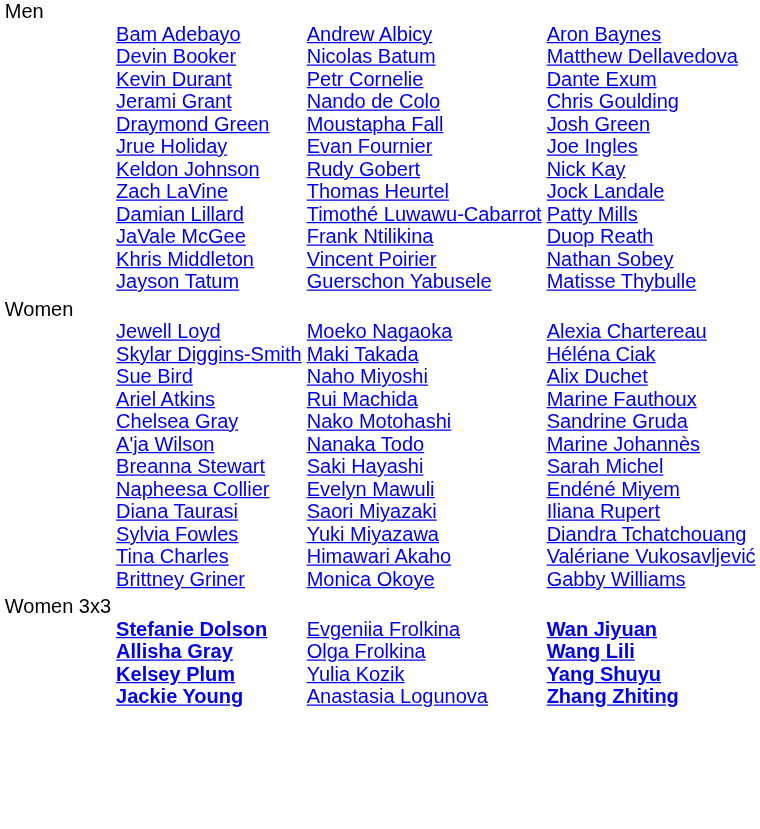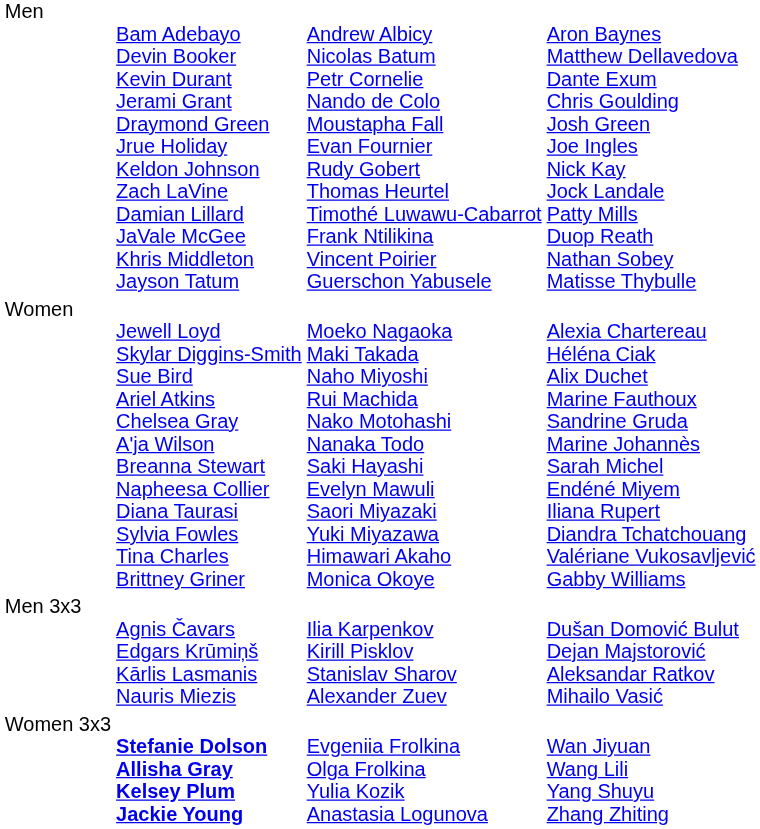 <table>
 <tr valign="top">
 <td>Men<br></td>
 <td><br><a href='#'>Bam Adebayo</a><br><a href='#'>Devin Booker</a><br><a href='#'>Kevin Durant</a><br><a href='#'>Jerami Grant</a><br><a href='#'>Draymond Green</a><br><a href='#'>Jrue Holiday</a><br><a href='#'>Keldon Johnson</a><br><a href='#'>Zach LaVine</a><br><a href='#'>Damian Lillard</a><br><a href='#'>JaVale McGee</a><br><a href='#'>Khris Middleton</a><br><a href='#'>Jayson Tatum</a></td>
 <td><br><a href='#'>Andrew Albicy</a><br><a href='#'>Nicolas Batum</a><br><a href='#'>Petr Cornelie</a><br><a href='#'>Nando de Colo</a><br><a href='#'>Moustapha Fall</a><br><a href='#'>Evan Fournier</a><br><a href='#'>Rudy Gobert</a><br><a href='#'>Thomas Heurtel</a><br><a href='#'>Timothé Luwawu-Cabarrot</a><br><a href='#'>Frank Ntilikina</a><br><a href='#'>Vincent Poirier</a><br><a href='#'>Guerschon Yabusele</a></td>
 <td><br><a href='#'>Aron Baynes</a><br><a href='#'>Matthew Dellavedova</a><br><a href='#'>Dante Exum</a><br><a href='#'>Chris Goulding</a><br><a href='#'>Josh Green</a><br><a href='#'>Joe Ingles</a><br><a href='#'>Nick Kay</a><br><a href='#'>Jock Landale</a><br><a href='#'>Patty Mills</a><br><a href='#'>Duop Reath</a><br><a href='#'>Nathan Sobey</a><br><a href='#'>Matisse Thybulle</a></td>
 </tr>
 <tr valign="top">
 <td>Women<br></td>
 <td><br><a href='#'>Jewell Loyd</a><br><a href='#'>Skylar Diggins-Smith</a><br><a href='#'>Sue Bird</a><br><a href='#'>Ariel Atkins</a><br><a href='#'>Chelsea Gray</a><br><a href='#'>A'ja Wilson</a><br><a href='#'>Breanna Stewart</a><br><a href='#'>Napheesa Collier</a><br><a href='#'>Diana Taurasi</a><br><a href='#'>Sylvia Fowles</a><br><a href='#'>Tina Charles</a><br><a href='#'>Brittney Griner</a></td>
 <td><br><a href='#'>Moeko Nagaoka</a><br><a href='#'>Maki Takada</a><br><a href='#'>Naho Miyoshi</a><br><a href='#'>Rui Machida</a><br><a href='#'>Nako Motohashi</a><br><a href='#'>Nanaka Todo</a><br><a href='#'>Saki Hayashi</a><br><a href='#'>Evelyn Mawuli</a><br><a href='#'>Saori Miyazaki</a><br><a href='#'>Yuki Miyazawa</a><br><a href='#'>Himawari Akaho</a><br><a href='#'>Monica Okoye</a></td>
 <td><br><a href='#'>Alexia Chartereau</a><br><a href='#'>Héléna Ciak</a><br><a href='#'>Alix Duchet</a><br><a href='#'>Marine Fauthoux</a><br><a href='#'>Sandrine Gruda</a><br><a href='#'>Marine Johannès</a><br><a href='#'>Sarah Michel</a><br><a href='#'>Endéné Miyem</a><br><a href='#'>Iliana Rupert</a><br><a href='#'>Diandra Tchatchouang</a><br><a href='#'>Valériane Vukosavljević</a><br><a href='#'>Gabby Williams</a></td>
 </tr>
 <tr valign="top">
+<td>Men 3x3<br></td>
+<td><br><a href='#'>Agnis Čavars</a><br><a href='#'>Edgars Krūmiņš</a><br><a href='#'>Kārlis Lasmanis</a><br><a href='#'>Nauris Miezis</a></td>
+<td><br><a href='#'>Ilia Karpenkov</a><br><a href='#'>Kirill Pisklov</a><br><a href='#'>Stanislav Sharov</a><br><a href='#'>Alexander Zuev</a></td>
+<td><br><a href='#'>Dušan Domović Bulut</a><br><a href='#'>Dejan Majstorović</a><br><a href='#'>Aleksandar Ratkov</a><br><a href='#'>Mihailo Vasić</a></td>
+</tr>
+<tr valign="top">
 <td>Women 3x3<br></td>
 <td><strong><br><a href='#'>Stefanie Dolson</a><br><a href='#'>Allisha Gray</a><br><a href='#'>Kelsey Plum</a><br><a href='#'>Jackie Young</a></strong></td>
 <td><br><a href='#'>Evgeniia Frolkina</a><br><a href='#'>Olga Frolkina</a><br><a href='#'>Yulia Kozik</a><br><a href='#'>Anastasia Logunova</a></td>
-<td><strong><br><a href='#'>Wan Jiyuan</a><br><a href='#'>Wang Lili</a><br><a href='#'>Yang Shuyu</a><br><a href='#'>Zhang Zhiting</a></strong></td>
+<td><br><a href='#'>Wan Jiyuan</a><br><a href='#'>Wang Lili</a><br><a href='#'>Yang Shuyu</a><br><a href='#'>Zhang Zhiting</a></td>
 </tr>
 </table>
